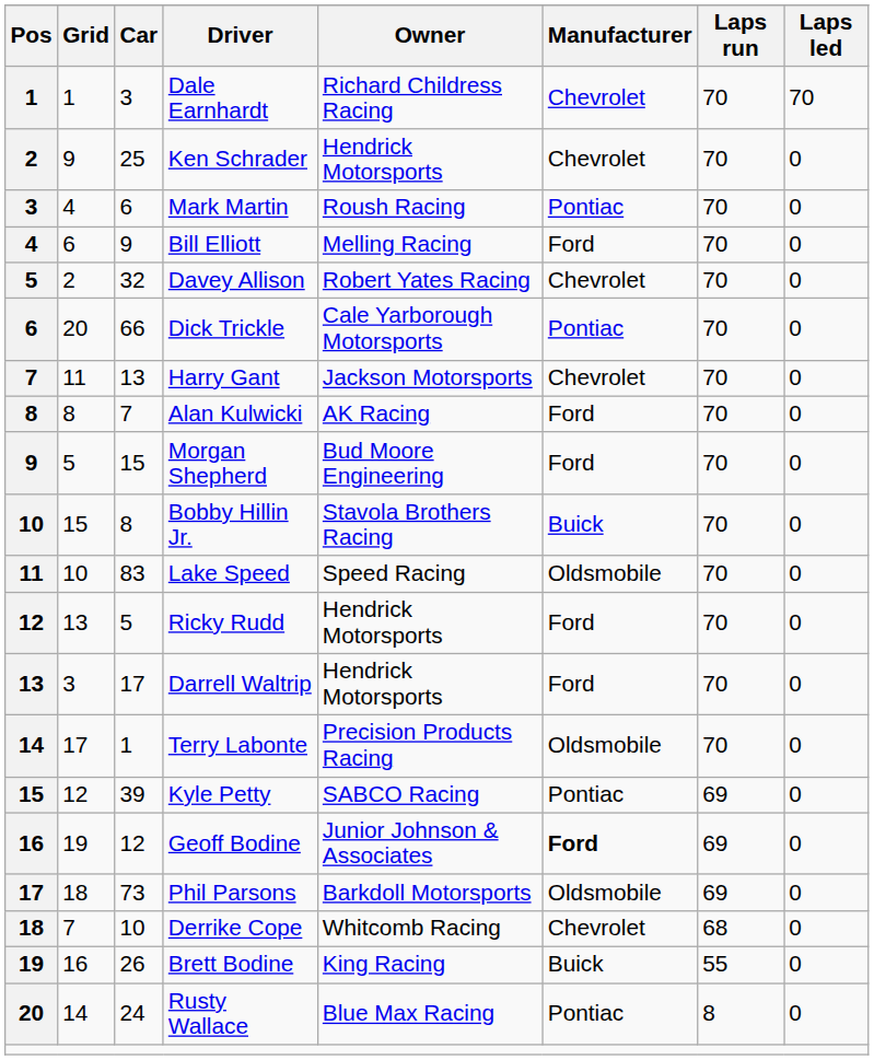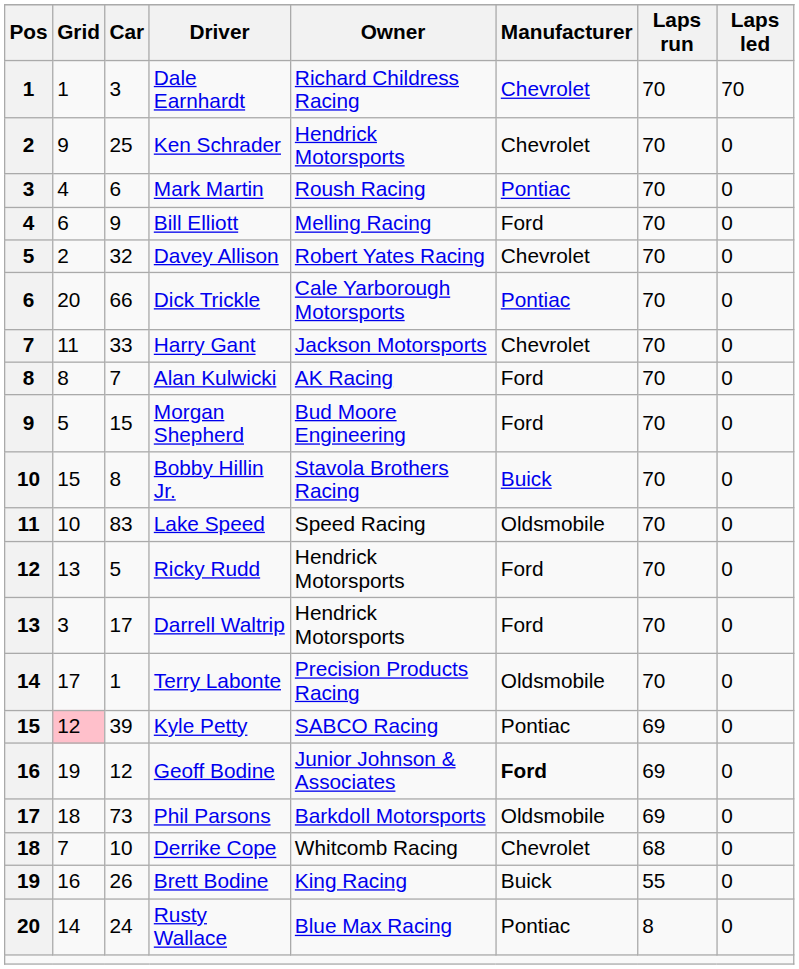 <table class="sortable wikitable" border="1">
 <tr>
 </tr>
 <tr>
 <th scope="col">Pos</th>
 <th scope="col">Grid</th>
 <th scope="col">Car</th>
 <th scope="col">Driver</th>
 <th scope="col">Owner</th>
 <th scope="col">Manufacturer</th>
 <th scope="col">Laps run</th>
 <th scope="col">Laps led</th>
 </tr>
 <tr>
 <th scope="row">1</th>
 <td>1</td>
 <td>3</td>
 <td><a href='#'>Dale Earnhardt</a></td>
 <td><a href='#'>Richard Childress Racing</a></td>
 <td><a href='#'>Chevrolet</a></td>
 <td>70</td>
 <td>70</td>
 </tr>
 <tr>
 <th scope="row">2</th>
 <td>9</td>
 <td>25</td>
 <td><a href='#'>Ken Schrader</a></td>
 <td><a href='#'>Hendrick Motorsports</a></td>
 <td>Chevrolet</td>
 <td>70</td>
 <td>0</td>
 </tr>
 <tr>
 <th scope="row">3</th>
 <td>4</td>
 <td>6</td>
 <td><a href='#'>Mark Martin</a></td>
 <td><a href='#'>Roush Racing</a></td>
 <td><a href='#'>Pontiac</a></td>
 <td>70</td>
 <td>0</td>
 </tr>
 <tr>
 <th scope="row">4</th>
 <td>6</td>
 <td>9</td>
 <td><a href='#'>Bill Elliott</a></td>
 <td><a href='#'>Melling Racing</a></td>
 <td>Ford</td>
 <td>70</td>
 <td>0</td>
 </tr>
 <tr>
 <th scope="row">5</th>
 <td>2</td>
 <td>32</td>
 <td><a href='#'>Davey Allison</a></td>
 <td><a href='#'>Robert Yates Racing</a></td>
 <td>Chevrolet</td>
 <td>70</td>
 <td>0</td>
 </tr>
 <tr>
 <th scope="row">6</th>
 <td>20</td>
 <td>66</td>
 <td><a href='#'>Dick Trickle</a></td>
 <td><a href='#'>Cale Yarborough Motorsports</a></td>
 <td><a href='#'>Pontiac</a></td>
 <td>70</td>
 <td>0</td>
 </tr>
 <tr>
 <th scope="row">7</th>
 <td>11</td>
-<td>13</td>
+<td>33</td>
 <td><a href='#'>Harry Gant</a></td>
 <td><a href='#'>Jackson Motorsports</a></td>
 <td>Chevrolet</td>
 <td>70</td>
 <td>0</td>
 </tr>
 <tr>
 <th scope="row">8</th>
 <td>8</td>
 <td>7</td>
 <td><a href='#'>Alan Kulwicki</a></td>
 <td><a href='#'>AK Racing</a></td>
 <td>Ford</td>
 <td>70</td>
 <td>0</td>
 </tr>
 <tr>
 <th scope="row">9</th>
 <td>5</td>
 <td>15</td>
 <td><a href='#'>Morgan Shepherd</a></td>
 <td><a href='#'>Bud Moore Engineering</a></td>
 <td>Ford</td>
 <td>70</td>
 <td>0</td>
 </tr>
 <tr>
 <th scope="row">10</th>
 <td>15</td>
 <td>8</td>
 <td><a href='#'>Bobby Hillin Jr.</a></td>
 <td><a href='#'>Stavola Brothers Racing</a></td>
 <td><a href='#'>Buick</a></td>
 <td>70</td>
 <td>0</td>
 </tr>
 <tr>
 <th scope="row">11</th>
 <td>10</td>
 <td>83</td>
 <td><a href='#'>Lake Speed</a></td>
 <td>Speed Racing</td>
 <td>Oldsmobile</td>
 <td>70</td>
 <td>0</td>
 </tr>
 <tr>
 <th scope="row">12</th>
 <td>13</td>
 <td>5</td>
 <td><a href='#'>Ricky Rudd</a></td>
 <td>Hendrick Motorsports</td>
 <td>Ford</td>
 <td>70</td>
 <td>0</td>
 </tr>
 <tr>
 <th scope="row">13</th>
 <td>3</td>
 <td>17</td>
 <td><a href='#'>Darrell Waltrip</a></td>
 <td>Hendrick Motorsports</td>
 <td>Ford</td>
 <td>70</td>
 <td>0</td>
 </tr>
 <tr>
 <th scope="row">14</th>
 <td>17</td>
 <td>1</td>
 <td><a href='#'>Terry Labonte</a></td>
 <td><a href='#'>Precision Products Racing</a></td>
 <td>Oldsmobile</td>
 <td>70</td>
 <td>0</td>
 </tr>
 <tr>
 <th scope="row">15</th>
-<td>12</td>
+<td style="background: pink;">12</td>
 <td>39</td>
 <td><a href='#'>Kyle Petty</a></td>
 <td><a href='#'>SABCO Racing</a></td>
 <td>Pontiac</td>
 <td>69</td>
 <td>0</td>
 </tr>
 <tr>
 <th scope="row">16</th>
 <td>19</td>
 <td>12</td>
 <td><a href='#'>Geoff Bodine</a></td>
 <td><a href='#'>Junior Johnson & Associates</a></td>
 <td><strong>Ford</strong></td>
 <td>69</td>
 <td>0</td>
 </tr>
 <tr>
 <th scope="row">17</th>
 <td>18</td>
 <td>73</td>
 <td><a href='#'>Phil Parsons</a></td>
 <td><a href='#'>Barkdoll Motorsports</a></td>
 <td>Oldsmobile</td>
 <td>69</td>
 <td>0</td>
 </tr>
 <tr>
 <th scope="row">18</th>
 <td>7</td>
 <td>10</td>
 <td><a href='#'>Derrike Cope</a></td>
 <td>Whitcomb Racing</td>
 <td>Chevrolet</td>
 <td>68</td>
 <td>0</td>
 </tr>
 <tr>
 <th scope="row">19</th>
 <td>16</td>
 <td>26</td>
 <td><a href='#'>Brett Bodine</a></td>
 <td><a href='#'>King Racing</a></td>
 <td>Buick</td>
 <td>55</td>
 <td>0</td>
 </tr>
 <tr>
 <th scope="row">20</th>
 <td>14</td>
 <td>24</td>
 <td><a href='#'>Rusty Wallace</a></td>
 <td><a href='#'>Blue Max Racing</a></td>
 <td>Pontiac</td>
 <td>8</td>
 <td>0</td>
 </tr>
 <tr class="sortbottom">
 <td colspan="8"></td>
 </tr>
 </table>
